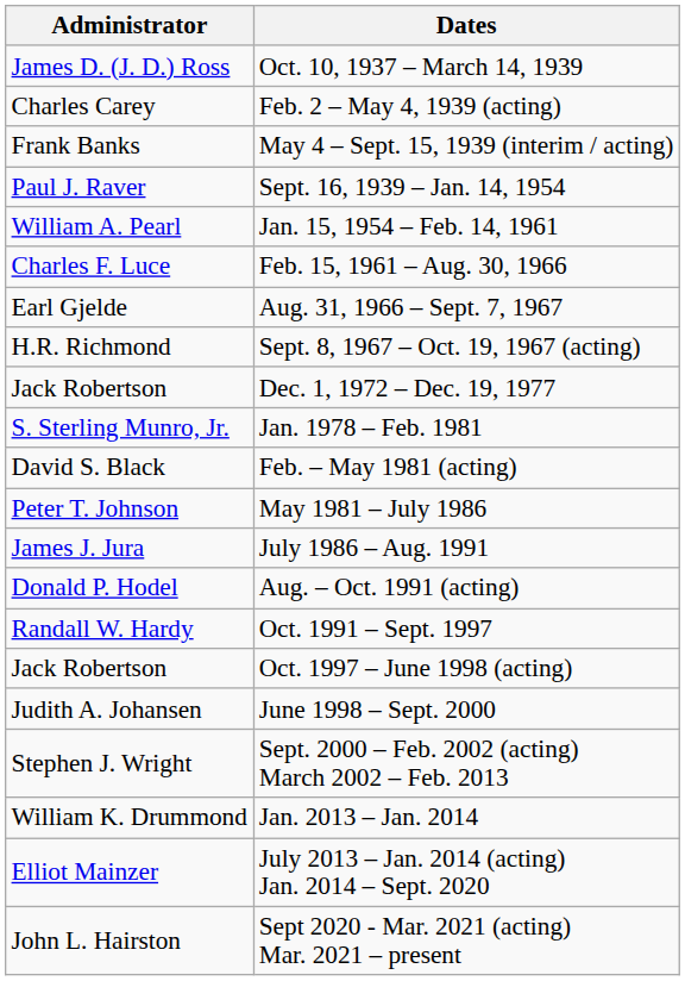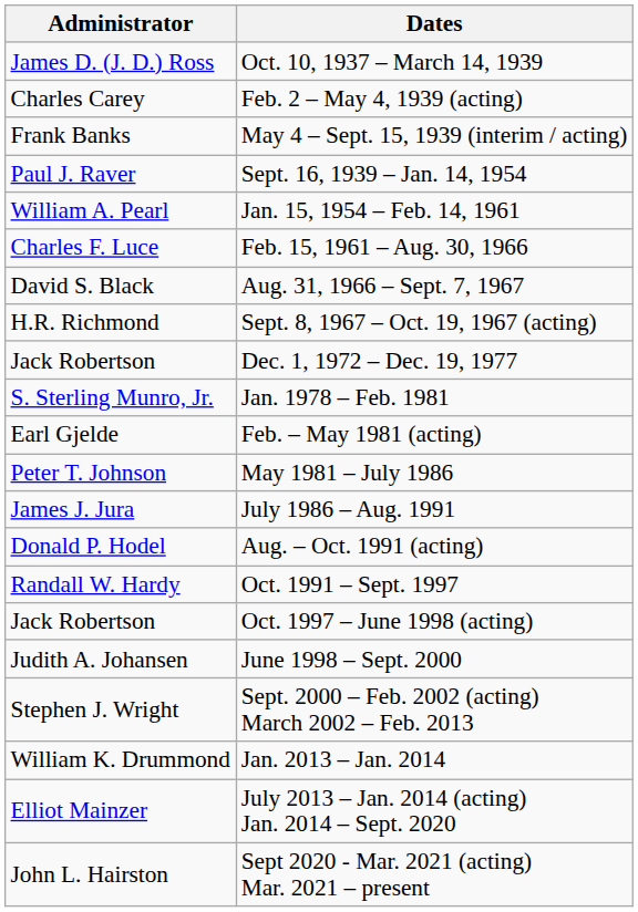 <table class=wikitable>
 <tr>
 <th>Administrator</th>
 <th>Dates</th>
 </tr>
 <tr>
 <td><a href='#'>James D. (J. D.) Ross</a></td>
 <td>Oct. 10, 1937 – March 14, 1939</td>
 </tr>
 <tr>
 <td>Charles Carey</td>
 <td>Feb. 2 – May 4, 1939 (acting)</td>
 </tr>
 <tr>
 <td>Frank Banks</td>
 <td>May 4 – Sept. 15, 1939 (interim / acting)</td>
 </tr>
 <tr>
 <td><a href='#'>Paul J. Raver</a></td>
 <td>Sept. 16, 1939 – Jan. 14, 1954</td>
 </tr>
 <tr>
 <td><a href='#'>William A. Pearl</a></td>
 <td>Jan. 15, 1954 – Feb. 14, 1961</td>
 </tr>
 <tr>
 <td><a href='#'>Charles F. Luce</a></td>
 <td>Feb. 15, 1961 – Aug. 30, 1966</td>
 </tr>
 <tr>
-<td>Earl Gjelde</td>
+<td>David S. Black</td>
 <td>Aug. 31, 1966 – Sept. 7, 1967</td>
 </tr>
 <tr>
 <td>H.R. Richmond</td>
 <td>Sept. 8, 1967 – Oct. 19, 1967 (acting)</td>
 </tr>
 <tr>
 <td>Jack Robertson</td>
 <td>Dec. 1, 1972 – Dec. 19, 1977</td>
 </tr>
 <tr>
 <td><a href='#'>S. Sterling Munro, Jr.</a></td>
 <td>Jan. 1978 – Feb. 1981</td>
 </tr>
 <tr>
-<td>David S. Black</td>
+<td>Earl Gjelde</td>
 <td>Feb. – May 1981 (acting)</td>
 </tr>
 <tr>
 <td><a href='#'>Peter T. Johnson</a></td>
 <td>May 1981 – July 1986</td>
 </tr>
 <tr>
 <td><a href='#'>James J. Jura</a></td>
 <td>July 1986 – Aug. 1991</td>
 </tr>
 <tr>
 <td><a href='#'>Donald P. Hodel</a></td>
 <td>Aug. – Oct. 1991 (acting)</td>
 </tr>
 <tr>
 <td><a href='#'>Randall W. Hardy</a></td>
 <td>Oct. 1991 – Sept. 1997</td>
 </tr>
 <tr>
 <td>Jack Robertson</td>
 <td>Oct. 1997 – June 1998 (acting)</td>
 </tr>
 <tr>
 <td>Judith A. Johansen</td>
 <td>June 1998 – Sept. 2000</td>
 </tr>
 <tr>
 <td>Stephen J. Wright</td>
 <td>Sept. 2000 – Feb. 2002 (acting)<br>March 2002 – Feb. 2013</td>
 </tr>
 <tr>
 <td>William K. Drummond</td>
 <td>Jan. 2013 – Jan. 2014</td>
 </tr>
 <tr>
 <td><a href='#'>Elliot Mainzer</a></td>
 <td>July 2013 – Jan. 2014 (acting)<br>Jan. 2014 – Sept. 2020</td>
 </tr>
 <tr>
 <td>John L. Hairston</td>
 <td>Sept 2020 - Mar. 2021 (acting)<br>Mar. 2021 – present</td>
 </tr>
 </table>
